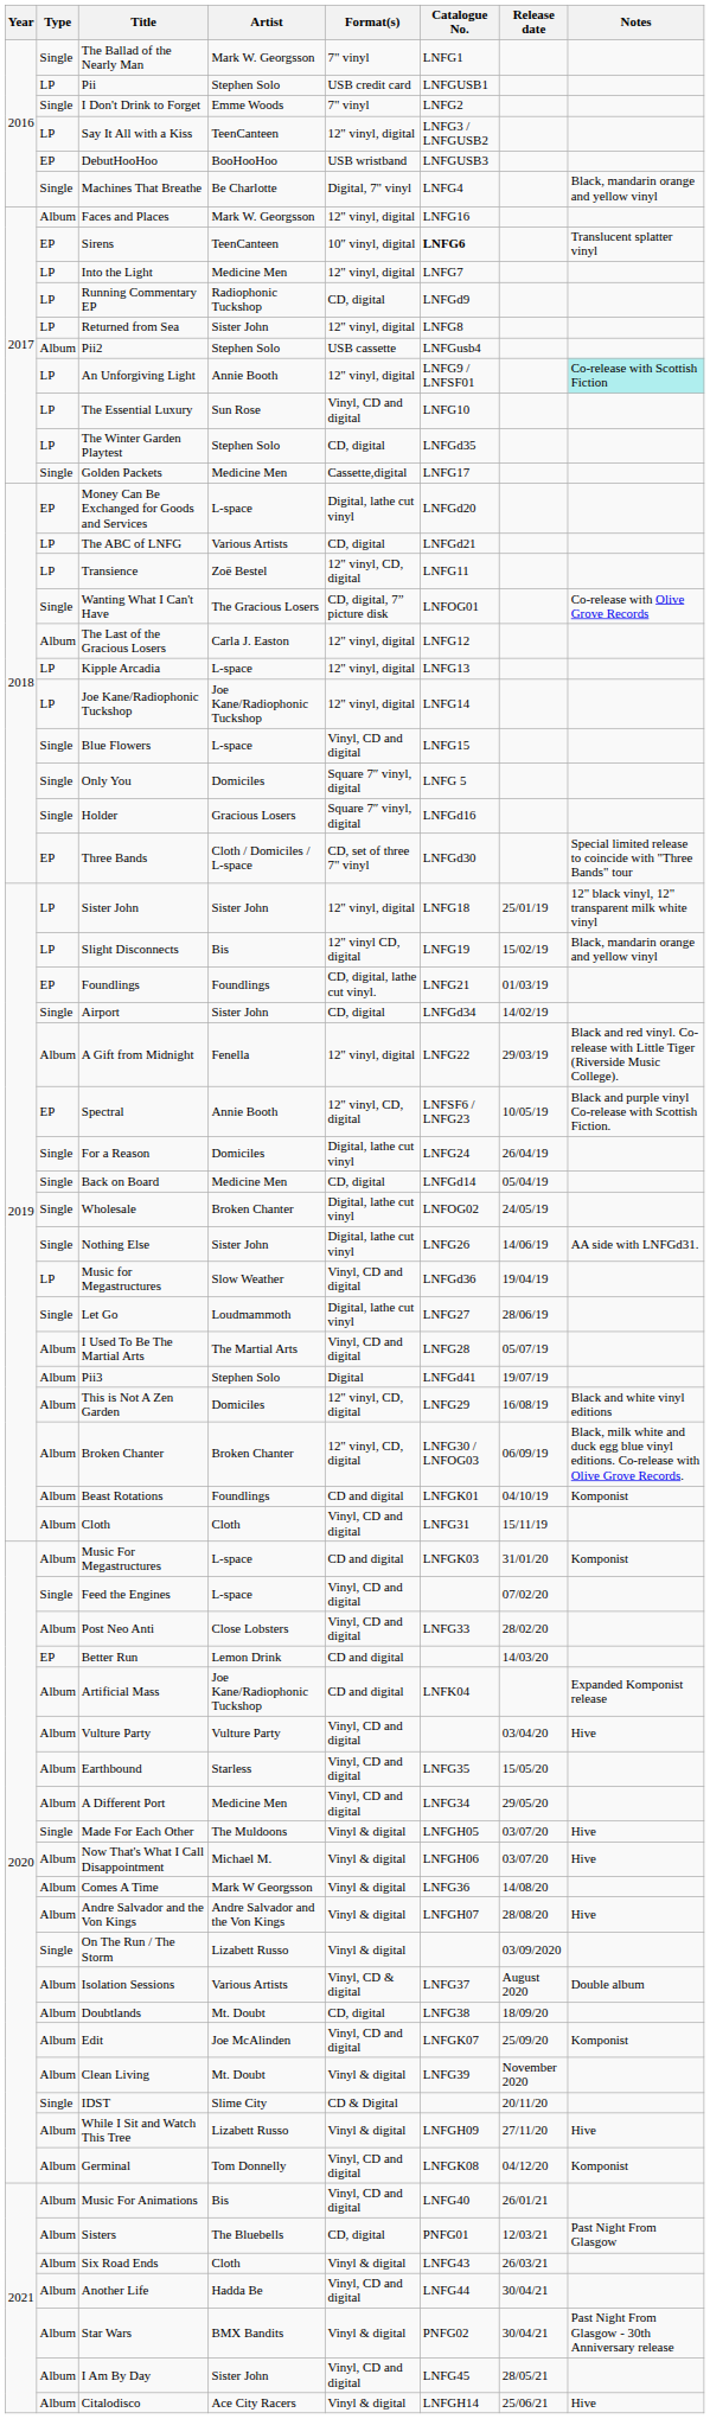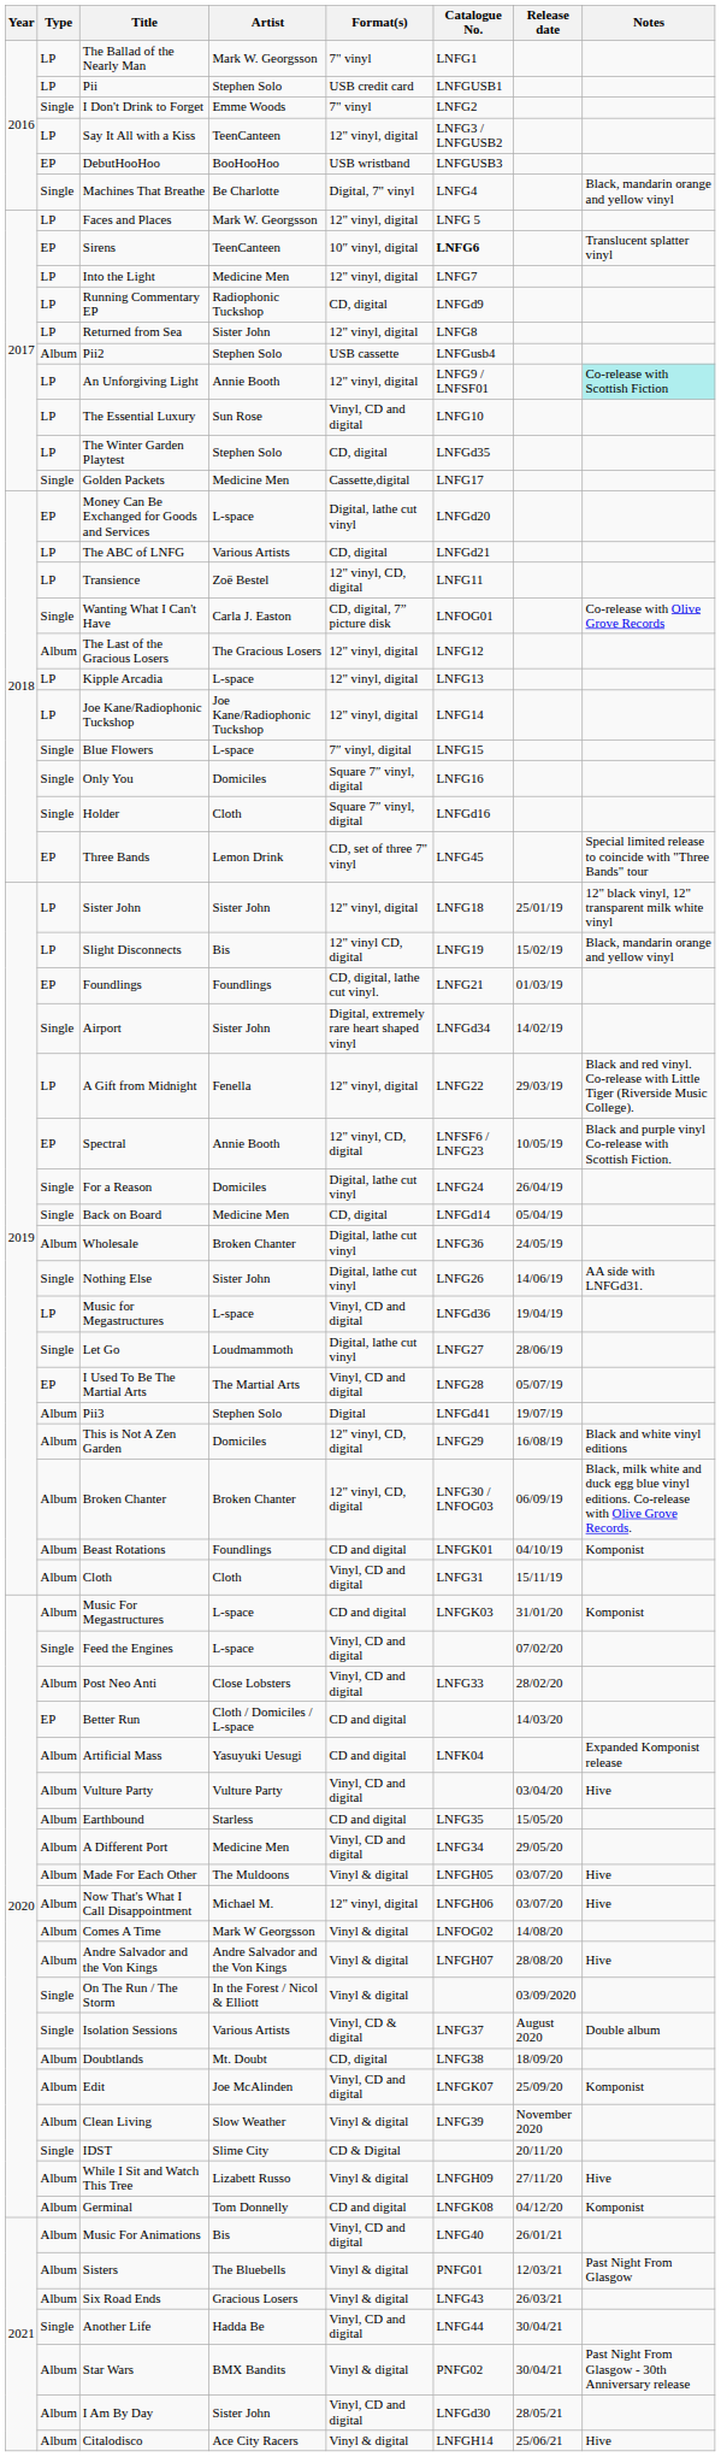 <table class="wikitable sortable">
 <tr>
 <th>Year</th>
 <th>Type</th>
 <th>Title</th>
 <th>Artist</th>
 <th>Format(s)</th>
 <th>Catalogue No.</th>
 <th>Release date</th>
 <th>Notes</th>
 </tr>
 <tr>
 <td rowspan="6">2016</td>
-<td>Single</td>
+<td>LP</td>
 <td>The Ballad of the Nearly Man</td>
 <td>Mark W. Georgsson</td>
 <td>7" vinyl</td>
 <td>LNFG1</td>
 <td></td>
 <td></td>
 </tr>
 <tr>
 <td>LP</td>
 <td>Pii</td>
 <td>Stephen Solo</td>
 <td>USB credit card</td>
 <td>LNFGUSB1</td>
 <td></td>
 <td></td>
 </tr>
 <tr>
 <td>Single</td>
 <td>I Don't Drink to Forget</td>
 <td>Emme Woods</td>
 <td>7" vinyl</td>
 <td>LNFG2</td>
 <td></td>
 <td></td>
 </tr>
 <tr>
 <td>LP</td>
 <td>Say It All with a Kiss</td>
 <td>TeenCanteen</td>
 <td>12" vinyl, digital</td>
 <td>LNFG3 / LNFGUSB2</td>
 <td></td>
 <td></td>
 </tr>
 <tr>
 <td>EP</td>
 <td>DebutHooHoo</td>
 <td>BooHooHoo</td>
 <td>USB wristband</td>
 <td>LNFGUSB3</td>
 <td></td>
 <td></td>
 </tr>
 <tr>
 <td>Single</td>
 <td>Machines That Breathe</td>
 <td>Be Charlotte</td>
 <td>Digital, 7" vinyl</td>
 <td>LNFG4</td>
 <td></td>
 <td>Black, mandarin orange and yellow vinyl</td>
 </tr>
 <tr>
 <td rowspan="10">2017</td>
-<td>Album</td>
+<td>LP</td>
 <td>Faces and Places</td>
 <td>Mark W. Georgsson</td>
 <td>12" vinyl, digital</td>
-<td>LNFG16</td>
+<td>LNFG 5</td>
 <td></td>
 <td></td>
 </tr>
 <tr>
 <td>EP</td>
 <td>Sirens</td>
 <td>TeenCanteen</td>
 <td>10″ vinyl, digital</td>
 <td><strong>LNFG6</strong></td>
 <td></td>
 <td>Translucent splatter vinyl</td>
 </tr>
 <tr>
 <td>LP</td>
 <td>Into the Light</td>
 <td>Medicine Men</td>
 <td>12" vinyl, digital</td>
 <td>LNFG7</td>
 <td></td>
 <td></td>
 </tr>
 <tr>
 <td>LP</td>
 <td>Running Commentary EP</td>
 <td>Radiophonic Tuckshop</td>
 <td>CD, digital</td>
 <td>LNFGd9</td>
 <td></td>
 <td></td>
 </tr>
 <tr>
 <td>LP</td>
 <td>Returned from Sea</td>
 <td>Sister John</td>
 <td>12" vinyl, digital</td>
 <td>LNFG8</td>
 <td></td>
 <td></td>
 </tr>
 <tr>
 <td>Album</td>
 <td>Pii2</td>
 <td>Stephen Solo</td>
 <td>USB cassette</td>
 <td>LNFGusb4</td>
 <td></td>
 <td></td>
 </tr>
 <tr>
 <td>LP</td>
 <td>An Unforgiving Light</td>
 <td>Annie Booth</td>
 <td>12" vinyl, digital</td>
 <td>LNFG9 / LNFSF01</td>
 <td></td>
 <td style="background: paleturquoise;">Co-release with Scottish Fiction</td>
 </tr>
 <tr>
 <td>LP</td>
 <td>The Essential Luxury</td>
 <td>Sun Rose</td>
 <td>Vinyl, CD and digital</td>
 <td>LNFG10</td>
 <td></td>
 <td></td>
 </tr>
 <tr>
 <td>LP</td>
 <td>The Winter Garden Playtest</td>
 <td>Stephen Solo</td>
 <td>CD, digital</td>
 <td>LNFGd35</td>
 <td></td>
 <td></td>
 </tr>
 <tr>
 <td>Single</td>
 <td>Golden Packets</td>
 <td>Medicine Men</td>
 <td>Cassette,digital</td>
 <td>LNFG17</td>
 <td></td>
 <td></td>
 </tr>
 <tr>
 <td rowspan="11">2018</td>
 <td>EP</td>
 <td>Money Can Be Exchanged for Goods and Services</td>
 <td>L-space</td>
 <td>Digital, lathe cut vinyl</td>
 <td>LNFGd20</td>
 <td></td>
 <td></td>
 </tr>
 <tr>
 <td>LP</td>
 <td>The ABC of LNFG</td>
 <td>Various Artists</td>
 <td>CD, digital</td>
 <td>LNFGd21</td>
 <td></td>
 <td></td>
 </tr>
 <tr>
 <td>LP</td>
 <td>Transience</td>
 <td>Zoë Bestel</td>
 <td>12" vinyl, CD, digital</td>
 <td>LNFG11</td>
 <td></td>
 <td></td>
 </tr>
 <tr>
 <td>Single</td>
 <td>Wanting What I Can't Have</td>
-<td>The Gracious Losers</td>
+<td>Carla J. Easton</td>
 <td>CD, digital, 7” picture disk</td>
 <td>LNFOG01</td>
 <td></td>
 <td>Co-release with <a href='#'>Olive Grove Records</a></td>
 </tr>
 <tr>
 <td>Album</td>
 <td>The Last of the Gracious Losers</td>
-<td>Carla J. Easton</td>
+<td>The Gracious Losers</td>
 <td>12" vinyl, digital</td>
 <td>LNFG12</td>
 <td></td>
 <td></td>
 </tr>
 <tr>
 <td>LP</td>
 <td>Kipple Arcadia</td>
 <td>L-space</td>
 <td>12" vinyl, digital</td>
 <td>LNFG13</td>
 <td></td>
 <td></td>
 </tr>
 <tr>
 <td>LP</td>
 <td>Joe Kane/Radiophonic Tuckshop</td>
 <td>Joe Kane/Radiophonic Tuckshop</td>
 <td>12" vinyl, digital</td>
 <td>LNFG14</td>
 <td></td>
 <td></td>
 </tr>
 <tr>
 <td>Single</td>
 <td>Blue Flowers</td>
 <td>L-space</td>
-<td>Vinyl, CD and digital</td>
+<td>7″ vinyl, digital</td>
 <td>LNFG15</td>
 <td></td>
 <td></td>
 </tr>
 <tr>
 <td>Single</td>
 <td>Only You</td>
 <td>Domiciles</td>
 <td>Square 7″ vinyl, digital</td>
-<td>LNFG 5</td>
+<td>LNFG16</td>
 <td></td>
 <td></td>
 </tr>
 <tr>
 <td>Single</td>
 <td>Holder</td>
-<td>Gracious Losers</td>
+<td>Cloth</td>
 <td>Square 7″ vinyl, digital</td>
 <td>LNFGd16</td>
 <td></td>
 <td></td>
 </tr>
 <tr>
 <td>EP</td>
 <td>Three Bands</td>
-<td>Cloth / Domiciles / L-space</td>
+<td>Lemon Drink</td>
 <td>CD, set of three  7" vinyl</td>
-<td>LNFGd30</td>
+<td>LNFG45</td>
 <td></td>
 <td>Special limited release to coincide with "Three Bands" tour</td>
 </tr>
 <tr>
 <td rowspan="18">2019</td>
 <td>LP</td>
 <td>Sister John</td>
 <td>Sister John</td>
 <td>12" vinyl, digital</td>
 <td>LNFG18</td>
 <td>25/01/19</td>
 <td>12" black vinyl, 12" transparent milk white vinyl</td>
 </tr>
 <tr>
 <td>LP</td>
 <td>Slight Disconnects</td>
 <td>Bis</td>
 <td>12" vinyl  CD, digital</td>
 <td>LNFG19</td>
 <td>15/02/19</td>
 <td>Black, mandarin orange and yellow vinyl</td>
 </tr>
 <tr>
 <td>EP</td>
 <td>Foundlings</td>
 <td>Foundlings</td>
 <td>CD, digital, lathe cut vinyl.</td>
 <td>LNFG21</td>
 <td>01/03/19</td>
 <td></td>
 </tr>
 <tr>
 <td>Single</td>
 <td>Airport</td>
 <td>Sister John</td>
-<td>CD, digital</td>
+<td>Digital, extremely rare heart shaped vinyl</td>
 <td>LNFGd34</td>
 <td>14/02/19</td>
 <td></td>
 </tr>
 <tr>
-<td>Album</td>
+<td>LP</td>
 <td>A Gift from Midnight</td>
 <td>Fenella</td>
 <td>12" vinyl, digital</td>
 <td>LNFG22</td>
 <td>29/03/19</td>
 <td>Black and red vinyl. Co-release with Little Tiger (Riverside Music College).</td>
 </tr>
 <tr>
 <td>EP</td>
 <td>Spectral</td>
 <td>Annie Booth</td>
 <td>12" vinyl, CD, digital</td>
 <td>LNFSF6 / LNFG23</td>
 <td>10/05/19</td>
 <td>Black and purple vinyl<br>Co-release with Scottish Fiction.</td>
 </tr>
 <tr>
 <td>Single</td>
 <td>For a Reason</td>
 <td>Domiciles</td>
 <td>Digital, lathe cut vinyl</td>
 <td>LNFG24</td>
 <td>26/04/19</td>
 <td></td>
 </tr>
 <tr>
 <td>Single</td>
 <td>Back on Board</td>
 <td>Medicine Men</td>
 <td>CD, digital</td>
 <td>LNFGd14</td>
 <td>05/04/19</td>
 <td></td>
 </tr>
 <tr>
-<td>Single</td>
+<td>Album</td>
 <td>Wholesale</td>
 <td>Broken Chanter</td>
 <td>Digital, lathe cut vinyl</td>
-<td>LNFOG02</td>
+<td>LNFG36</td>
 <td>24/05/19</td>
 <td></td>
 </tr>
 <tr>
 <td>Single</td>
 <td>Nothing Else</td>
 <td>Sister John</td>
 <td>Digital, lathe cut vinyl</td>
 <td>LNFG26</td>
 <td>14/06/19</td>
 <td>AA side with LNFGd31.</td>
 </tr>
 <tr>
 <td>LP</td>
 <td>Music for Megastructures</td>
-<td>Slow Weather</td>
+<td>L-space</td>
 <td>Vinyl, CD and digital</td>
 <td>LNFGd36</td>
 <td>19/04/19</td>
 <td></td>
 </tr>
 <tr>
 <td>Single</td>
 <td>Let Go</td>
 <td>Loudmammoth</td>
 <td>Digital, lathe cut vinyl</td>
 <td>LNFG27</td>
 <td>28/06/19</td>
 <td></td>
 </tr>
 <tr>
-<td>Album</td>
+<td>EP</td>
 <td>I Used To Be The Martial Arts</td>
 <td>The Martial Arts</td>
 <td>Vinyl, CD and digital</td>
 <td>LNFG28</td>
 <td>05/07/19</td>
 <td></td>
 </tr>
 <tr>
 <td>Album</td>
 <td>Pii3</td>
 <td>Stephen Solo</td>
 <td>Digital</td>
 <td>LNFGd41</td>
 <td>19/07/19</td>
 <td></td>
 </tr>
 <tr>
 <td>Album</td>
 <td>This is Not A Zen Garden</td>
 <td>Domiciles</td>
 <td>12" vinyl, CD, digital</td>
 <td>LNFG29</td>
 <td>16/08/19</td>
 <td>Black and white vinyl editions</td>
 </tr>
 <tr>
 <td>Album</td>
 <td>Broken Chanter</td>
 <td>Broken Chanter</td>
 <td>12" vinyl, CD, digital</td>
 <td>LNFG30 / LNFOG03</td>
 <td>06/09/19</td>
 <td>Black, milk white and duck egg blue vinyl editions. Co-release with <a href='#'>Olive Grove Records</a>.</td>
 </tr>
 <tr>
 <td>Album</td>
 <td>Beast Rotations</td>
 <td>Foundlings</td>
 <td>CD and digital</td>
 <td>LNFGK01</td>
 <td>04/10/19</td>
 <td>Komponist</td>
 </tr>
 <tr>
 <td>Album</td>
 <td>Cloth</td>
 <td>Cloth</td>
 <td>Vinyl, CD and digital</td>
 <td>LNFG31</td>
 <td>15/11/19</td>
 <td></td>
 </tr>
 <tr>
 <td rowspan="20">2020</td>
 <td>Album</td>
 <td>Music For Megastructures</td>
 <td>L-space</td>
 <td>CD and digital</td>
 <td>LNFGK03</td>
 <td>31/01/20</td>
 <td>Komponist</td>
 </tr>
 <tr>
 <td>Single</td>
 <td>Feed the Engines</td>
 <td>L-space</td>
 <td>Vinyl, CD and digital</td>
 <td></td>
 <td>07/02/20</td>
 <td></td>
 </tr>
 <tr>
 <td>Album</td>
 <td>Post Neo Anti</td>
 <td>Close Lobsters</td>
 <td>Vinyl, CD and digital</td>
 <td>LNFG33</td>
 <td>28/02/20</td>
 <td></td>
 </tr>
 <tr>
 <td>EP</td>
 <td>Better Run</td>
-<td>Lemon Drink</td>
+<td>Cloth / Domiciles / L-space</td>
 <td>CD and digital</td>
 <td></td>
 <td>14/03/20</td>
 <td></td>
 </tr>
 <tr>
 <td>Album</td>
 <td>Artificial Mass</td>
-<td>Joe Kane/Radiophonic Tuckshop</td>
+<td>Yasuyuki Uesugi</td>
 <td>CD and digital</td>
 <td>LNFK04</td>
 <td></td>
 <td>Expanded Komponist release</td>
 </tr>
 <tr>
 <td>Album</td>
 <td>Vulture Party</td>
 <td>Vulture Party</td>
 <td>Vinyl, CD and digital</td>
 <td></td>
 <td>03/04/20</td>
 <td>Hive</td>
 </tr>
 <tr>
 <td>Album</td>
 <td>Earthbound</td>
 <td>Starless</td>
-<td>Vinyl, CD and digital</td>
+<td>CD and digital</td>
 <td>LNFG35</td>
 <td>15/05/20</td>
 <td></td>
 </tr>
 <tr>
 <td>Album</td>
 <td>A Different Port</td>
 <td>Medicine Men</td>
 <td>Vinyl, CD and digital</td>
 <td>LNFG34</td>
 <td>29/05/20</td>
 <td></td>
 </tr>
 <tr>
-<td>Single</td>
+<td>Album</td>
 <td>Made For Each Other</td>
 <td>The Muldoons</td>
 <td>Vinyl & digital</td>
 <td>LNFGH05</td>
 <td>03/07/20</td>
 <td>Hive</td>
 </tr>
 <tr>
 <td>Album</td>
 <td>Now That's What I Call Disappointment</td>
 <td>Michael M.</td>
-<td>Vinyl & digital</td>
+<td>12" vinyl, digital</td>
 <td>LNFGH06</td>
 <td>03/07/20</td>
 <td>Hive</td>
 </tr>
 <tr>
 <td>Album</td>
 <td>Comes A Time</td>
 <td>Mark W Georgsson</td>
 <td>Vinyl & digital</td>
-<td>LNFG36</td>
+<td>LNFOG02</td>
 <td>14/08/20</td>
 <td></td>
 </tr>
 <tr>
 <td>Album</td>
 <td>Andre Salvador and the Von Kings</td>
 <td>Andre Salvador and the Von Kings</td>
 <td>Vinyl & digital</td>
 <td>LNFGH07</td>
 <td>28/08/20</td>
 <td>Hive</td>
 </tr>
 <tr>
 <td>Single</td>
 <td>On The Run / The Storm</td>
-<td>Lizabett Russo</td>
+<td>In the Forest / Nicol & Elliott</td>
 <td>Vinyl & digital</td>
 <td></td>
 <td>03/09/2020</td>
 <td></td>
 </tr>
 <tr>
-<td>Album</td>
+<td>Single</td>
 <td>Isolation Sessions</td>
 <td>Various Artists</td>
 <td>Vinyl, CD & digital</td>
 <td>LNFG37</td>
 <td>August 2020</td>
 <td>Double album</td>
 </tr>
 <tr>
 <td>Album</td>
 <td>Doubtlands</td>
 <td>Mt. Doubt</td>
 <td>CD, digital</td>
 <td>LNFG38</td>
 <td>18/09/20</td>
 <td></td>
 </tr>
 <tr>
 <td>Album</td>
 <td>Edit</td>
 <td>Joe McAlinden</td>
 <td>Vinyl, CD and digital</td>
 <td>LNFGK07</td>
 <td>25/09/20</td>
 <td>Komponist</td>
 </tr>
 <tr>
 <td>Album</td>
 <td>Clean Living</td>
-<td>Mt. Doubt</td>
+<td>Slow Weather</td>
 <td>Vinyl & digital</td>
 <td>LNFG39</td>
 <td>November 2020</td>
 <td></td>
 </tr>
 <tr>
 <td>Single</td>
 <td>IDST</td>
 <td>Slime City</td>
 <td>CD & Digital</td>
 <td></td>
 <td>20/11/20</td>
 <td></td>
 </tr>
 <tr>
 <td>Album</td>
 <td>While I Sit and Watch This Tree</td>
 <td>Lizabett Russo</td>
 <td>Vinyl & digital</td>
 <td>LNFGH09</td>
 <td>27/11/20</td>
 <td>Hive</td>
 </tr>
 <tr>
 <td>Album</td>
 <td>Germinal</td>
 <td>Tom Donnelly</td>
-<td>Vinyl, CD and digital</td>
+<td>CD and digital</td>
 <td>LNFGK08</td>
 <td>04/12/20</td>
 <td>Komponist</td>
 </tr>
 <tr>
 <td rowspan="7">2021</td>
 <td>Album</td>
 <td>Music For Animations</td>
 <td>Bis</td>
 <td>Vinyl, CD and digital</td>
 <td>LNFG40</td>
 <td>26/01/21</td>
 <td></td>
 </tr>
 <tr>
 <td>Album</td>
 <td>Sisters</td>
 <td>The Bluebells</td>
-<td>CD, digital</td>
+<td>Vinyl & digital</td>
 <td>PNFG01</td>
 <td>12/03/21</td>
 <td>Past Night From Glasgow</td>
 </tr>
 <tr>
 <td>Album</td>
 <td>Six Road Ends</td>
-<td>Cloth</td>
+<td>Gracious Losers</td>
 <td>Vinyl & digital</td>
 <td>LNFG43</td>
 <td>26/03/21</td>
 <td></td>
 </tr>
 <tr>
-<td>Album</td>
+<td>Single</td>
 <td>Another Life</td>
 <td>Hadda Be</td>
 <td>Vinyl, CD and digital</td>
 <td>LNFG44</td>
 <td>30/04/21</td>
 <td></td>
 </tr>
 <tr>
 <td>Album</td>
 <td>Star Wars</td>
 <td>BMX Bandits</td>
 <td>Vinyl & digital</td>
 <td>PNFG02</td>
 <td>30/04/21</td>
 <td>Past Night From Glasgow - 30th Anniversary release</td>
 </tr>
 <tr>
 <td>Album</td>
 <td>I Am By Day</td>
 <td>Sister John</td>
 <td>Vinyl, CD and digital</td>
-<td>LNFG45</td>
+<td>LNFGd30</td>
 <td>28/05/21</td>
 <td></td>
 </tr>
 <tr>
 <td>Album</td>
 <td>Citalodisco</td>
 <td>Ace City Racers</td>
 <td>Vinyl & digital</td>
 <td>LNFGH14</td>
 <td>25/06/21</td>
 <td>Hive</td>
 </tr>
 </table>
